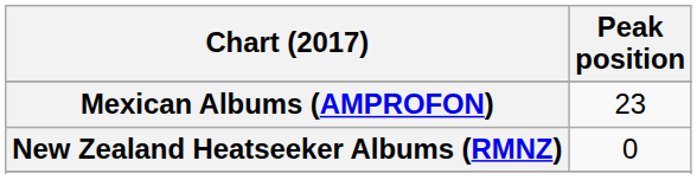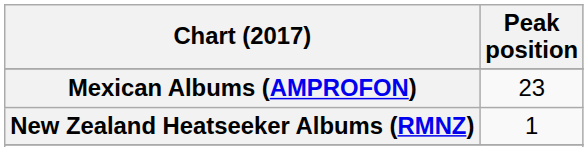 <table class="wikitable sortable plainrowheaders" style="text-align:center">
 <tr>
 <th scope="col">Chart (2017)</th>
 <th scope="col">Peak<br> position</th>
 </tr>
 <tr>
 </tr>
 <tr>
 </tr>
 <tr>
 </tr>
 <tr>
 </tr>
 <tr>
 </tr>
 <tr>
 </tr>
 <tr>
 </tr>
 <tr>
 </tr>
 <tr>
 </tr>
 <tr>
 </tr>
 <tr>
 </tr>
 <tr>
 </tr>
 <tr>
 <th scope="row">Mexican Albums (<a href='#'>AMPROFON</a>)</th>
 <td>23</td>
 </tr>
 <tr>
 <th scope="row">New Zealand Heatseeker Albums (<a href='#'>RMNZ</a>)</th>
-<td>0</td>
+<td>1</td>
 </tr>
 <tr>
 </tr>
 <tr>
 </tr>
 <tr>
 </tr>
 <tr>
 </tr>
 <tr>
 </tr>
 <tr>
 </tr>
 <tr>
 </tr>
 </table>
